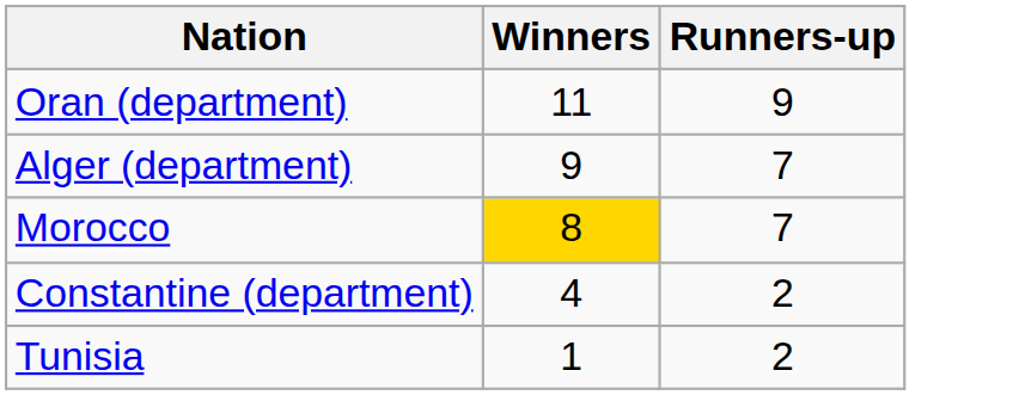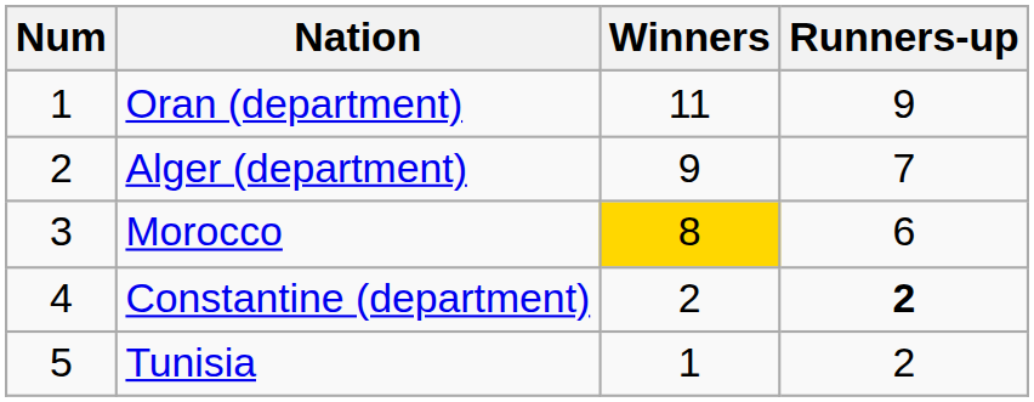 <table class="wikitable">
 <tr>
+<th>Num</th>
 <th>Nation</th>
 <th>Winners</th>
 <th>Runners-up</th>
 </tr>
 <tr>
+<td align=center>1</td>
 <td> <a href='#'>Oran (department)</a></td>
 <td align=center>11</td>
 <td align=center>9</td>
 </tr>
 <tr>
+<td align=center>2</td>
 <td> <a href='#'>Alger (department)</a></td>
 <td align=center>9</td>
 <td align=center>7</td>
 </tr>
 <tr>
+<td align=center>3</td>
 <td> <a href='#'>Morocco</a></td>
 <td align=center style="background: gold;">8</td>
-<td align=center>7</td>
+<td align=center>6</td>
 </tr>
 <tr>
+<td align=center>4</td>
 <td> <a href='#'>Constantine (department)</a></td>
-<td align=center>4</td>
 <td align=center>2</td>
+<td align=center><strong>2</strong></td>
 </tr>
 <tr>
+<td align=center>5</td>
 <td> <a href='#'>Tunisia</a></td>
 <td align=center>1</td>
 <td align=center>2</td>
 </tr>
 </table>
